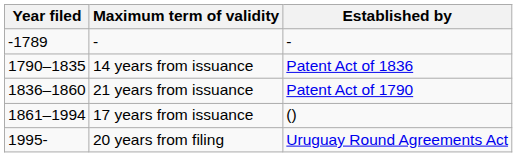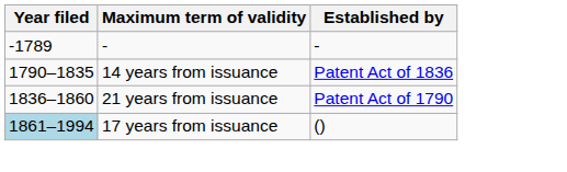 <table class="wikitable">
 <tr>
 <th>Year filed</th>
 <th>Maximum term of validity</th>
 <th>Established by</th>
 </tr>
 <tr>
 <td>-1789</td>
 <td>-</td>
 <td>-</td>
 </tr>
 <tr>
 <td>1790–1835</td>
 <td>14 years from issuance</td>
 <td><a href='#'>Patent Act of 1836</a></td>
 </tr>
 <tr>
 <td>1836–1860</td>
 <td>21 years from issuance</td>
 <td><a href='#'>Patent Act of 1790</a></td>
 </tr>
 <tr>
-<td>1861–1994</td>
+<td style="background: lightblue;">1861–1994</td>
 <td>17 years from issuance</td>
 <td> ()</td>
 </tr>
-<tr>
-<td>1995-</td>
-<td>20 years from filing</td>
-<td><a href='#'>Uruguay Round Agreements Act</a></td>
-</tr>
 </table>
